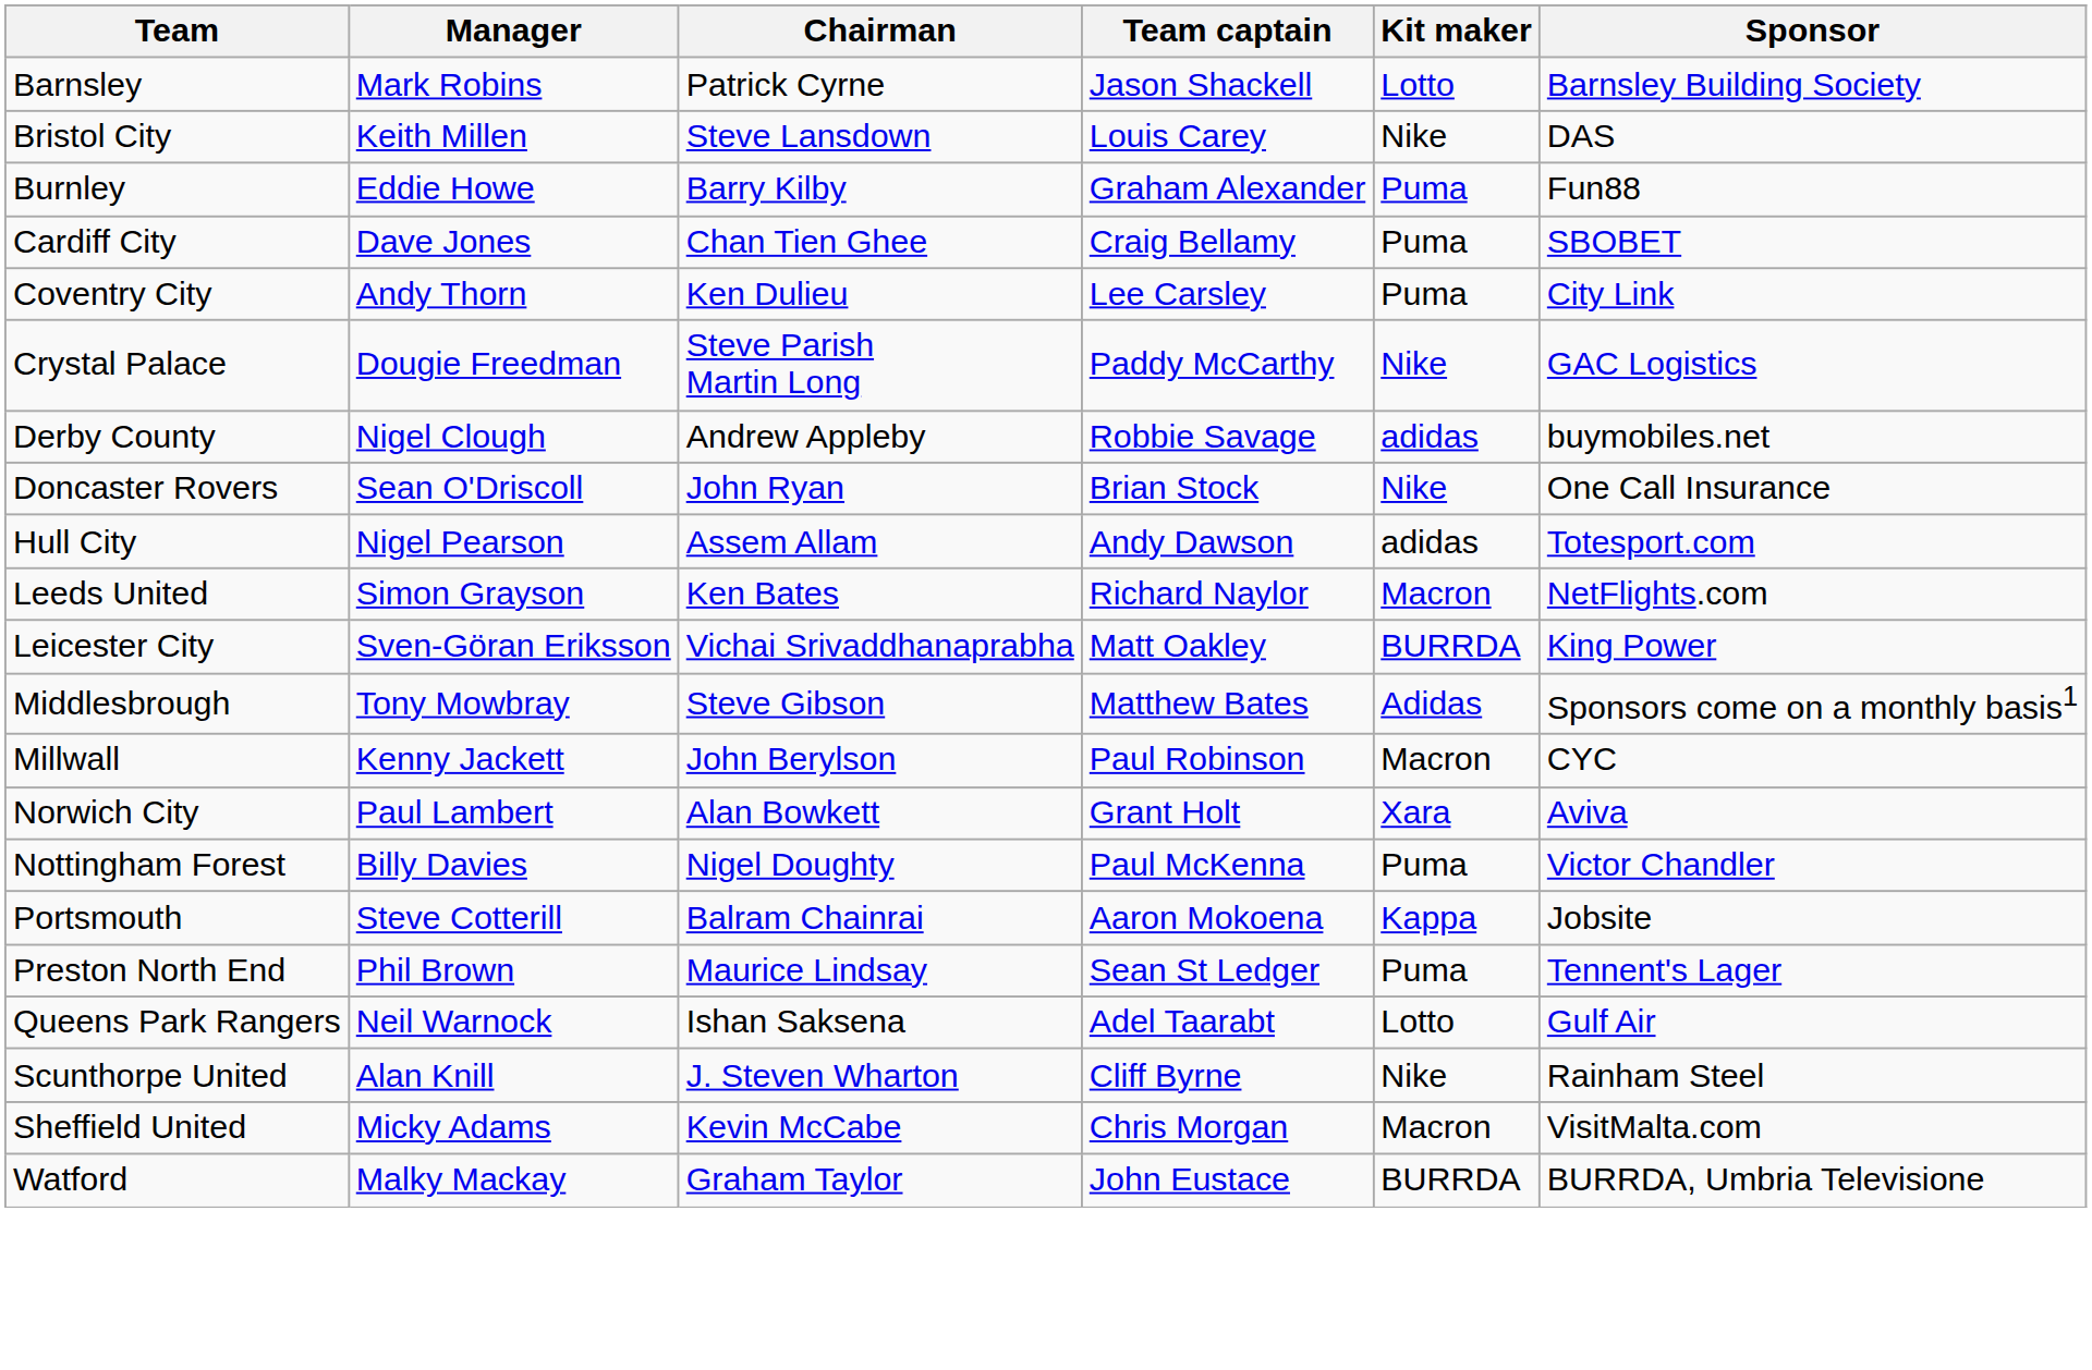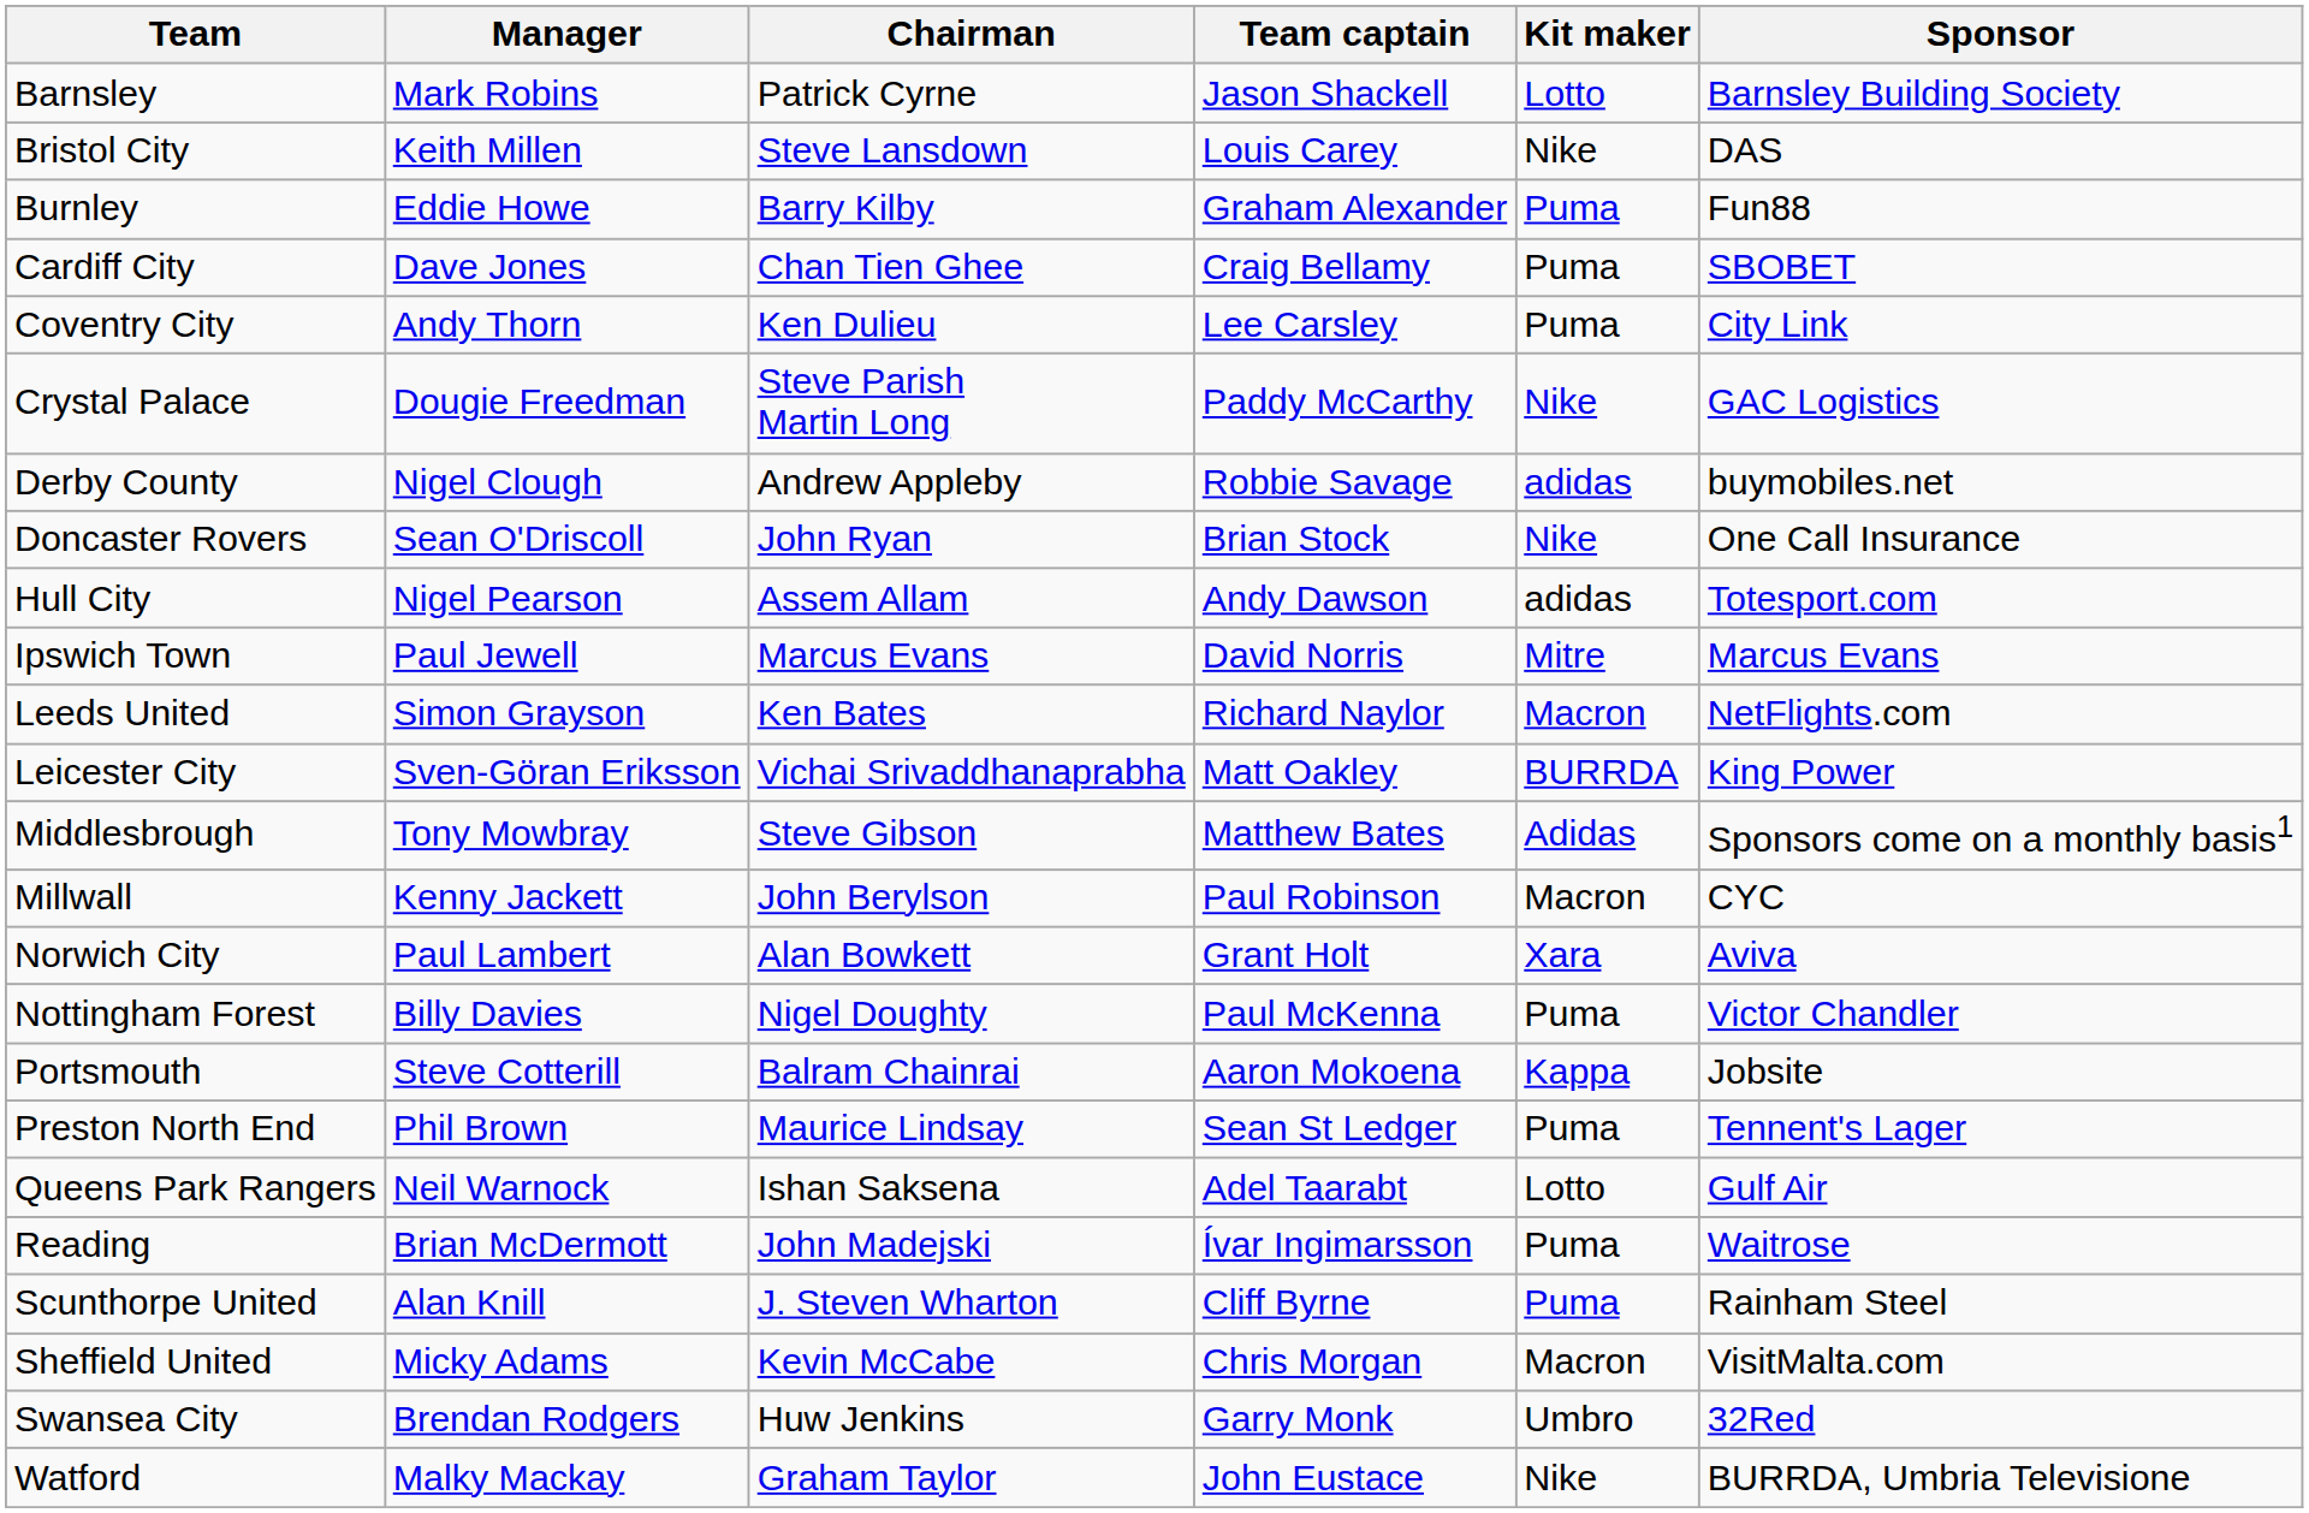 <table class="wikitable sortable" style="text-align: left;">
 <tr>
 <th>Team</th>
 <th>Manager</th>
 <th>Chairman</th>
 <th>Team captain</th>
 <th>Kit maker</th>
 <th>Sponsor</th>
 </tr>
 <tr>
 <td>Barnsley</td>
 <td><a href='#'>Mark Robins</a></td>
 <td>Patrick Cyrne</td>
 <td><a href='#'>Jason Shackell</a></td>
 <td><a href='#'>Lotto</a></td>
 <td><a href='#'>Barnsley Building Society</a></td>
 </tr>
 <tr>
 <td>Bristol City</td>
 <td><a href='#'>Keith Millen</a></td>
 <td><a href='#'>Steve Lansdown</a></td>
 <td><a href='#'>Louis Carey</a></td>
 <td>Nike</td>
 <td>DAS</td>
 </tr>
 <tr>
 <td>Burnley</td>
 <td><a href='#'>Eddie Howe</a></td>
 <td><a href='#'>Barry Kilby</a></td>
 <td><a href='#'>Graham Alexander</a></td>
 <td><a href='#'>Puma</a></td>
 <td>Fun88</td>
 </tr>
 <tr>
 <td>Cardiff City</td>
 <td><a href='#'>Dave Jones</a></td>
 <td><a href='#'>Chan Tien Ghee</a></td>
 <td><a href='#'>Craig Bellamy</a></td>
 <td>Puma</td>
 <td><a href='#'>SBOBET</a></td>
 </tr>
 <tr>
 <td>Coventry City</td>
 <td><a href='#'>Andy Thorn</a></td>
 <td><a href='#'>Ken Dulieu</a></td>
 <td><a href='#'>Lee Carsley</a></td>
 <td>Puma</td>
 <td><a href='#'>City Link</a></td>
 </tr>
 <tr>
 <td>Crystal Palace</td>
 <td><a href='#'>Dougie Freedman</a></td>
 <td><a href='#'>Steve Parish</a><br><a href='#'>Martin Long</a></td>
 <td><a href='#'>Paddy McCarthy</a></td>
 <td><a href='#'>Nike</a></td>
 <td><a href='#'>GAC Logistics</a></td>
 </tr>
 <tr>
 <td>Derby County</td>
 <td><a href='#'>Nigel Clough</a></td>
 <td>Andrew Appleby</td>
 <td><a href='#'>Robbie Savage</a></td>
 <td><a href='#'>adidas</a></td>
 <td>buymobiles.net</td>
 </tr>
 <tr>
 <td>Doncaster Rovers</td>
 <td><a href='#'>Sean O'Driscoll</a></td>
 <td><a href='#'>John Ryan</a></td>
 <td><a href='#'>Brian Stock</a></td>
 <td><a href='#'>Nike</a></td>
 <td>One Call Insurance</td>
 </tr>
 <tr>
 <td>Hull City</td>
 <td><a href='#'>Nigel Pearson</a></td>
 <td><a href='#'>Assem Allam</a></td>
 <td><a href='#'>Andy Dawson</a></td>
 <td>adidas</td>
 <td><a href='#'>Totesport.com</a></td>
 </tr>
 <tr>
+<td>Ipswich Town</td>
+<td><a href='#'>Paul Jewell</a></td>
+<td><a href='#'>Marcus Evans</a></td>
+<td><a href='#'>David Norris</a></td>
+<td><a href='#'>Mitre</a></td>
+<td><a href='#'>Marcus Evans</a></td>
+</tr>
+<tr>
 <td>Leeds United</td>
 <td><a href='#'>Simon Grayson</a></td>
 <td><a href='#'>Ken Bates</a></td>
 <td><a href='#'>Richard Naylor</a></td>
 <td><a href='#'>Macron</a></td>
 <td><a href='#'>NetFlights</a>.com</td>
 </tr>
 <tr>
 <td>Leicester City</td>
 <td><a href='#'>Sven-Göran Eriksson</a></td>
 <td><a href='#'>Vichai Srivaddhanaprabha</a></td>
 <td><a href='#'>Matt Oakley</a></td>
 <td><a href='#'>BURRDA</a></td>
 <td><a href='#'>King Power</a></td>
 </tr>
 <tr>
 <td>Middlesbrough</td>
 <td><a href='#'>Tony Mowbray</a></td>
 <td><a href='#'>Steve Gibson</a></td>
 <td><a href='#'>Matthew Bates</a></td>
 <td><a href='#'>Adidas</a></td>
 <td>Sponsors come on a monthly basis<sup>1</sup></td>
 </tr>
 <tr>
 <td>Millwall</td>
 <td><a href='#'>Kenny Jackett</a></td>
 <td><a href='#'>John Berylson</a></td>
 <td><a href='#'>Paul Robinson</a></td>
 <td>Macron</td>
 <td>CYC</td>
 </tr>
 <tr>
 <td>Norwich City</td>
 <td><a href='#'>Paul Lambert</a></td>
 <td><a href='#'>Alan Bowkett</a></td>
 <td><a href='#'>Grant Holt</a></td>
 <td><a href='#'>Xara</a></td>
 <td><a href='#'>Aviva</a></td>
 </tr>
 <tr>
 <td>Nottingham Forest</td>
 <td><a href='#'>Billy Davies</a></td>
 <td><a href='#'>Nigel Doughty</a></td>
 <td><a href='#'>Paul McKenna</a></td>
 <td>Puma</td>
 <td><a href='#'>Victor Chandler</a></td>
 </tr>
 <tr>
 <td>Portsmouth</td>
 <td><a href='#'>Steve Cotterill</a></td>
 <td><a href='#'>Balram Chainrai</a></td>
 <td><a href='#'>Aaron Mokoena</a></td>
 <td><a href='#'>Kappa</a></td>
 <td>Jobsite</td>
 </tr>
 <tr>
 <td>Preston North End</td>
 <td><a href='#'>Phil Brown</a></td>
 <td><a href='#'>Maurice Lindsay</a></td>
 <td><a href='#'>Sean St Ledger</a></td>
 <td>Puma</td>
 <td><a href='#'>Tennent's Lager</a></td>
 </tr>
 <tr>
 <td>Queens Park Rangers</td>
 <td><a href='#'>Neil Warnock</a></td>
 <td>Ishan Saksena</td>
 <td><a href='#'>Adel Taarabt</a></td>
 <td>Lotto</td>
 <td><a href='#'>Gulf Air</a></td>
 </tr>
 <tr>
+<td>Reading</td>
+<td><a href='#'>Brian McDermott</a></td>
+<td><a href='#'>John Madejski</a></td>
+<td><a href='#'>Ívar Ingimarsson</a></td>
+<td>Puma</td>
+<td><a href='#'>Waitrose</a></td>
+</tr>
+<tr>
 <td>Scunthorpe United</td>
 <td><a href='#'>Alan Knill</a></td>
 <td><a href='#'>J. Steven Wharton</a></td>
 <td><a href='#'>Cliff Byrne</a></td>
-<td>Nike</td>
+<td><a href='#'>Puma</a></td>
 <td>Rainham Steel</td>
 </tr>
 <tr>
 <td>Sheffield United</td>
 <td><a href='#'>Micky Adams</a></td>
 <td><a href='#'>Kevin McCabe</a></td>
 <td><a href='#'>Chris Morgan</a></td>
 <td>Macron</td>
 <td>VisitMalta.com</td>
 </tr>
 <tr>
+<td>Swansea City</td>
+<td><a href='#'>Brendan Rodgers</a></td>
+<td>Huw Jenkins</td>
+<td><a href='#'>Garry Monk</a></td>
+<td>Umbro</td>
+<td><a href='#'>32Red</a></td>
+</tr>
+<tr>
 <td>Watford</td>
 <td><a href='#'>Malky Mackay</a></td>
 <td><a href='#'>Graham Taylor</a></td>
 <td><a href='#'>John Eustace</a></td>
-<td>BURRDA</td>
+<td>Nike</td>
 <td>BURRDA, Umbria Televisione</td>
 </tr>
 </table>
